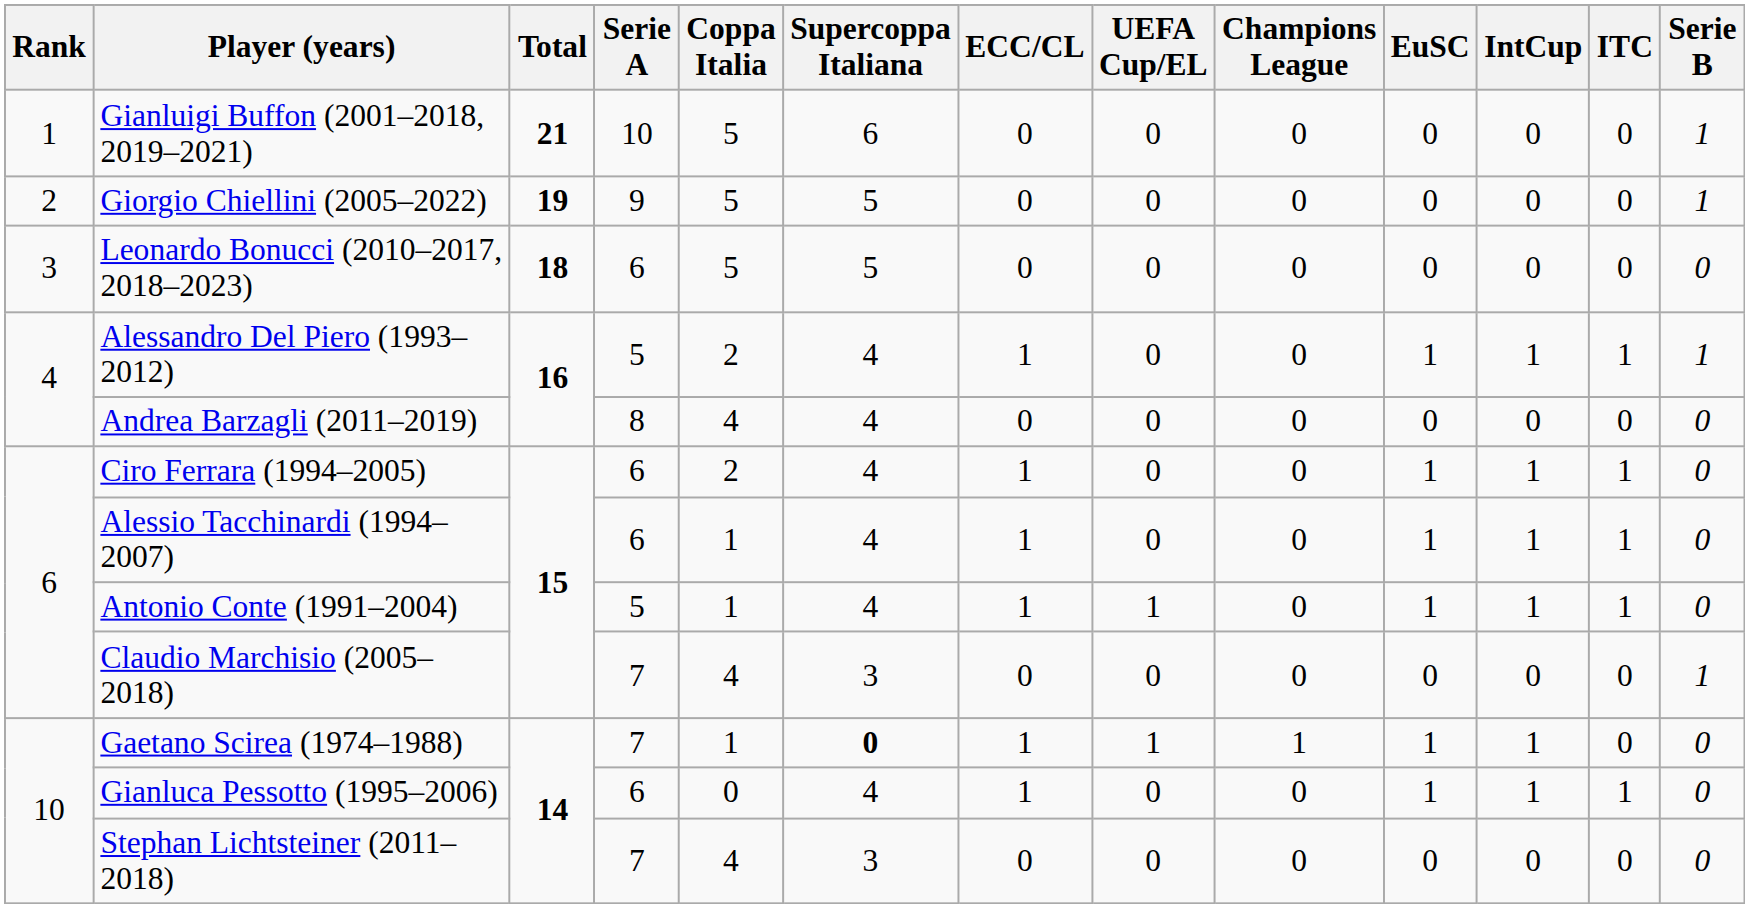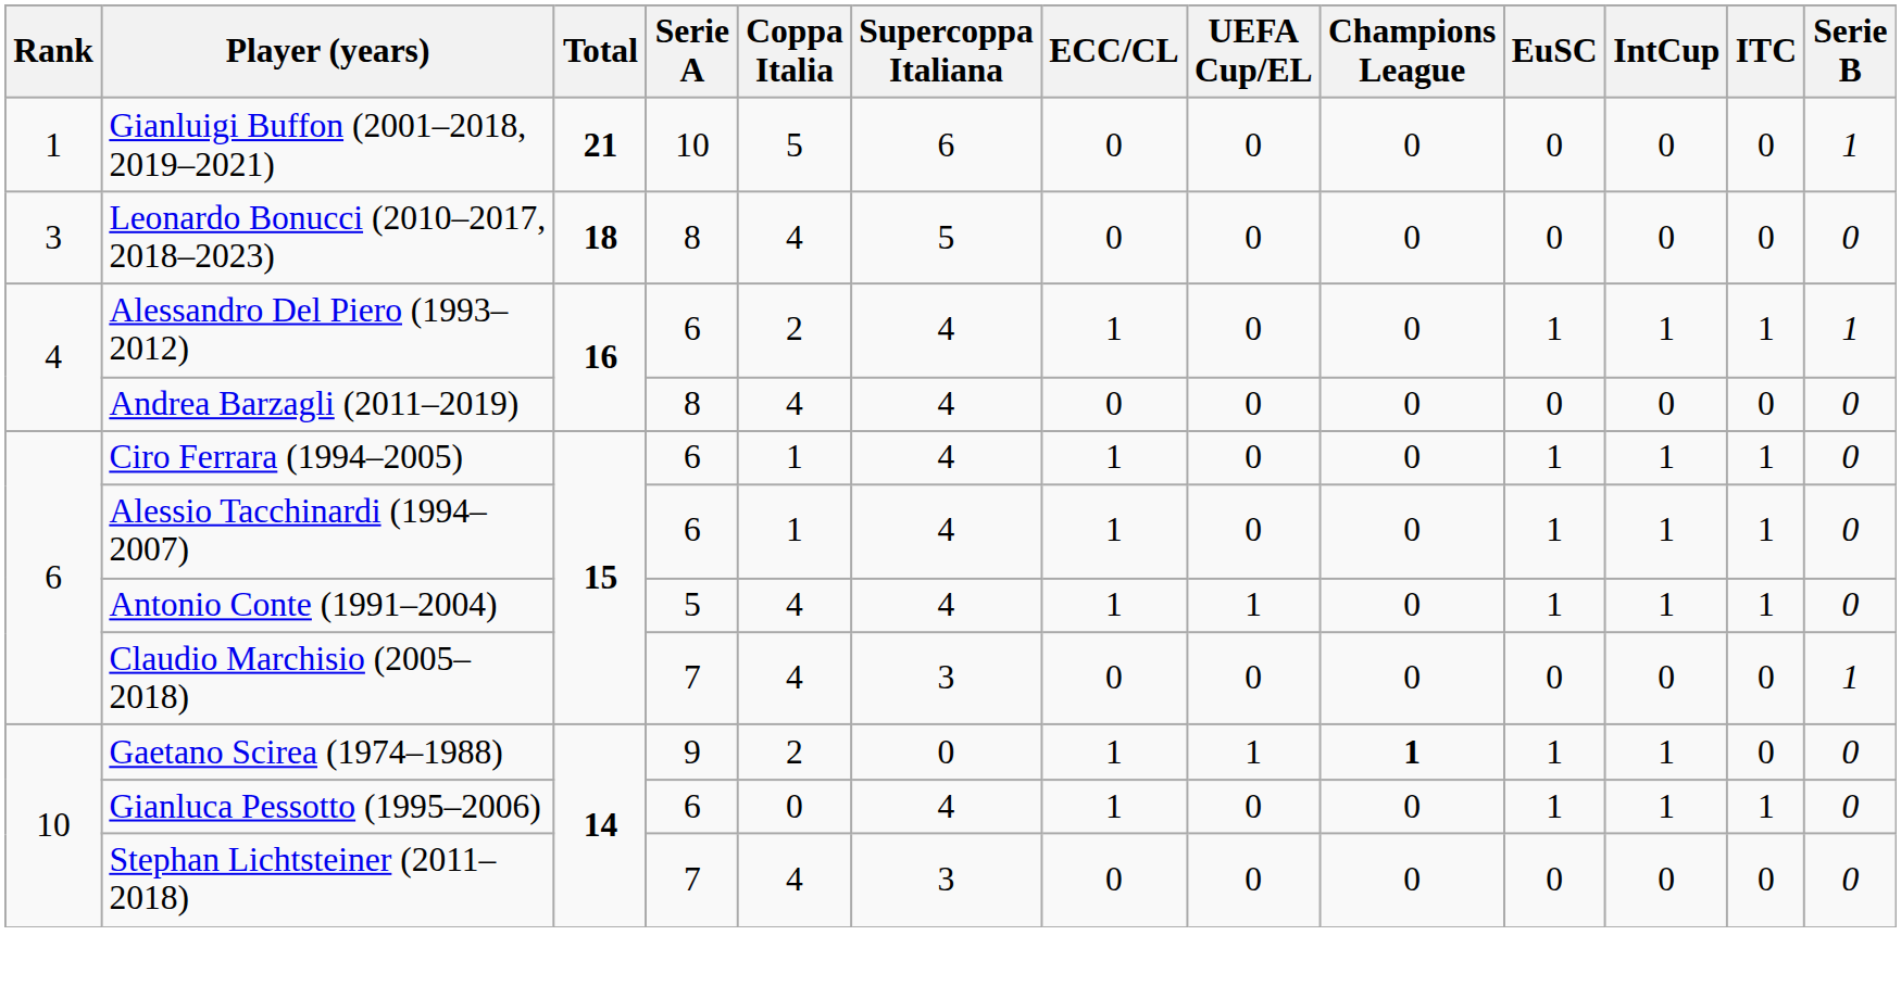 <table class="wikitable sortable" width="100%" style="font-size:100%; text-align: center;">
 <tr>
 <th width="2%">Rank</th>
 <th width="50%">Player (years)</th>
 <th width="5%">Total</th>
 <th width="5%">Serie A</th>
 <th width="4%">Coppa Italia</th>
 <th width="2%">Supercoppa Italiana</th>
 <th width="2%">ECC/CL</th>
 <th width="2%">UEFA Cup/EL</th>
 <th width="2%">Champions League</th>
 <th width="2%">EuSC</th>
 <th width="2%">IntCup</th>
 <th width="2%">ITC</th>
 <th width="5%">Serie B</th>
 </tr>
 <tr>
 <td>1</td>
 <td style="text-align:left;"> <a href='#'>Gianluigi Buffon</a> (2001–2018, 2019–2021)</td>
 <td><strong>21</strong></td>
 <td>10</td>
 <td>5</td>
 <td>6</td>
 <td>0</td>
 <td>0</td>
 <td>0</td>
 <td>0</td>
 <td>0</td>
 <td>0</td>
 <td><em>1</em></td>
 </tr>
 <tr>
-<td>2</td>
-<td style="text-align:left;"> <a href='#'>Giorgio Chiellini</a> (2005–2022)</td>
-<td><strong>19</strong></td>
-<td>9</td>
-<td>5</td>
-<td>5</td>
-<td>0</td>
-<td>0</td>
-<td>0</td>
-<td>0</td>
-<td>0</td>
-<td>0</td>
-<td><em>1</em></td>
-</tr>
-<tr>
 <td>3</td>
 <td style="text-align:left;"> <a href='#'>Leonardo Bonucci</a> (2010–2017, 2018–2023)</td>
 <td><strong>18</strong></td>
-<td>6</td>
-<td>5</td>
+<td>8</td>
+<td>4</td>
 <td>5</td>
 <td>0</td>
 <td>0</td>
 <td>0</td>
 <td>0</td>
 <td>0</td>
 <td>0</td>
 <td><em>0</em></td>
 </tr>
 <tr>
 <td rowspan="2">4</td>
 <td style="text-align:left;"> <a href='#'>Alessandro Del Piero</a> (1993–2012)</td>
 <td rowspan="2"><strong>16</strong></td>
-<td>5</td>
+<td>6</td>
 <td>2</td>
 <td>4</td>
 <td>1</td>
 <td>0</td>
 <td>0</td>
 <td>1</td>
 <td>1</td>
 <td>1</td>
 <td><em>1</em></td>
 </tr>
 <tr>
 <td style="text-align:left;"> <a href='#'>Andrea Barzagli</a> (2011–2019)</td>
 <td>8</td>
 <td>4</td>
 <td>4</td>
 <td>0</td>
 <td>0</td>
 <td>0</td>
 <td>0</td>
 <td>0</td>
 <td>0</td>
 <td><em>0</em></td>
 </tr>
 <tr>
 <td rowspan="4">6</td>
 <td style="text-align:left;"> <a href='#'>Ciro Ferrara</a> (1994–2005)</td>
 <td rowspan="4"><strong>15</strong></td>
 <td>6</td>
-<td>2</td>
+<td>1</td>
 <td>4</td>
 <td>1</td>
 <td>0</td>
 <td>0</td>
 <td>1</td>
 <td>1</td>
 <td>1</td>
 <td><em>0</em></td>
 </tr>
 <tr>
 <td style="text-align:left;"> <a href='#'>Alessio Tacchinardi</a> (1994–2007)</td>
 <td>6</td>
 <td>1</td>
 <td>4</td>
 <td>1</td>
 <td>0</td>
 <td>0</td>
 <td>1</td>
 <td>1</td>
 <td>1</td>
 <td><em>0</em></td>
 </tr>
 <tr>
 <td style="text-align:left;"> <a href='#'>Antonio Conte</a> (1991–2004)</td>
 <td>5</td>
-<td>1</td>
+<td>4</td>
 <td>4</td>
 <td>1</td>
 <td>1</td>
 <td>0</td>
 <td>1</td>
 <td>1</td>
 <td>1</td>
 <td><em>0</em></td>
 </tr>
 <tr>
 <td style="text-align:left;"> <a href='#'>Claudio Marchisio</a> (2005–2018)</td>
 <td>7</td>
 <td>4</td>
 <td>3</td>
 <td>0</td>
 <td>0</td>
 <td>0</td>
 <td>0</td>
 <td>0</td>
 <td>0</td>
 <td><em>1</em></td>
 </tr>
 <tr>
 <td rowspan="3">10</td>
 <td style="text-align:left;"> <a href='#'>Gaetano Scirea</a> (1974–1988)</td>
 <td rowspan="3"><strong>14</strong></td>
-<td>7</td>
-<td>1</td>
-<td><strong>0</strong></td>
+<td>9</td>
+<td>2</td>
+<td>0</td>
 <td>1</td>
 <td>1</td>
-<td>1</td>
+<td><strong>1</strong></td>
 <td>1</td>
 <td>1</td>
 <td>0</td>
 <td><em>0</em></td>
 </tr>
 <tr>
 <td style="text-align:left;"> <a href='#'>Gianluca Pessotto</a> (1995–2006)</td>
 <td>6</td>
 <td>0</td>
 <td>4</td>
 <td>1</td>
 <td>0</td>
 <td>0</td>
 <td>1</td>
 <td>1</td>
 <td>1</td>
 <td><em>0</em></td>
 </tr>
 <tr>
 <td style="text-align:left;"> <a href='#'>Stephan Lichtsteiner</a> (2011–2018)</td>
 <td>7</td>
 <td>4</td>
 <td>3</td>
 <td>0</td>
 <td>0</td>
 <td>0</td>
 <td>0</td>
 <td>0</td>
 <td>0</td>
 <td><em>0</em></td>
 </tr>
 </table>
